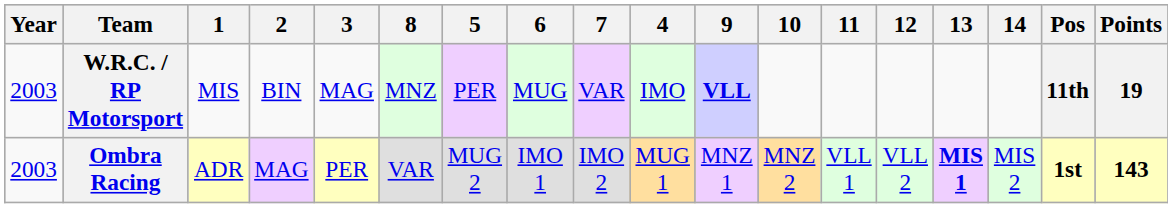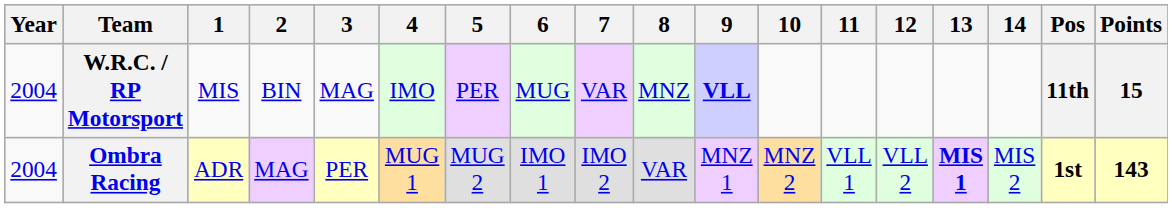 <table class="wikitable" border="1" style="text-align:center; font-size:90%;">
 <tr>
 <th>Year</th>
 <th>Team</th>
 <th>1</th>
 <th>2</th>
 <th>3</th>
-<th>8</th>
+<th>4</th>
 <th>5</th>
 <th>6</th>
 <th>7</th>
-<th>4</th>
+<th>8</th>
 <th>9</th>
 <th>10</th>
 <th>11</th>
 <th>12</th>
 <th>13</th>
 <th>14</th>
 <th>Pos</th>
 <th>Points</th>
 </tr>
 <tr>
-<td><a href='#'>2003</a></td>
+<td><a href='#'>2004</a></td>
 <th>W.R.C. / <a href='#'>RP Motorsport</a></th>
 <td style="background:#;"><a href='#'>MIS</a></td>
 <td style="background:#;"><a href='#'>BIN</a></td>
 <td style="background:#;"><a href='#'>MAG</a></td>
-<td style="background:#DFFFDF;"><a href='#'>MNZ</a><br></td>
+<td style="background:#DFFFDF;"><a href='#'>IMO</a><br></td>
 <td style="background:#EFCFFF;"><a href='#'>PER</a><br></td>
 <td style="background:#DFFFDF;"><a href='#'>MUG</a><br></td>
 <td style="background:#EFCFFF;"><a href='#'>VAR</a><br></td>
-<td style="background:#DFFFDF;"><a href='#'>IMO</a><br></td>
+<td style="background:#DFFFDF;"><a href='#'>MNZ</a><br></td>
 <td style="background:#CFCFFF;"><strong><a href='#'>VLL</a><br></strong></td>
 <td></td>
 <td></td>
 <td></td>
 <td></td>
 <td></td>
 <th>11th</th>
-<th>19</th>
+<th>15</th>
 </tr>
 <tr>
-<td><a href='#'>2003</a></td>
+<td><a href='#'>2004</a></td>
 <th><a href='#'>Ombra Racing</a></th>
 <td style="background:#FFFFBF;"><a href='#'>ADR</a><br></td>
 <td style="background:#EFCFFF;"><a href='#'>MAG</a><br></td>
 <td style="background:#FFFFBF;"><a href='#'>PER</a><br></td>
-<td style="background:#DFDFDF;"><a href='#'>VAR</a><br></td>
+<td style="background:#FFDF9F;"><a href='#'>MUG<br>1</a><br></td>
 <td style="background:#DFDFDF;"><a href='#'>MUG<br>2</a><br></td>
 <td style="background:#DFDFDF;"><a href='#'>IMO<br>1</a><br></td>
 <td style="background:#DFDFDF;"><a href='#'>IMO<br>2</a><br></td>
-<td style="background:#FFDF9F;"><a href='#'>MUG<br>1</a><br></td>
+<td style="background:#DFDFDF;"><a href='#'>VAR</a><br></td>
 <td style="background:#EFCFFF;"><a href='#'>MNZ<br>1</a><br></td>
 <td style="background:#FFDF9F;"><a href='#'>MNZ<br>2</a><br></td>
 <td style="background:#DFFFDF;"><a href='#'>VLL<br>1</a><br></td>
 <td style="background:#DFFFDF;"><a href='#'>VLL<br>2</a><br></td>
 <td style="background:#EFCFFF;"><strong><a href='#'>MIS<br>1</a></strong><br></td>
 <td style="background:#DFFFDF;"><a href='#'>MIS<br>2</a><br></td>
 <th style="background:#FFFFBF;">1st</th>
 <th style="background:#FFFFBF;">143</th>
 </tr>
 </table>
